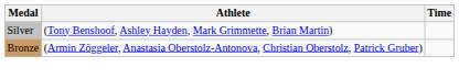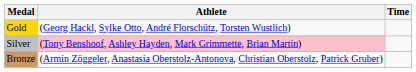 <table class="wikitable">
 <tr>
 <th>Medal</th>
 <th>Athlete</th>
 <th>Time</th>
 </tr>
 <tr>
+<td bgcolor="gold">Gold</td>
+<td> (<a href='#'>Georg Hackl</a>, <a href='#'>Sylke Otto</a>, <a href='#'>André Florschütz</a>, <a href='#'>Torsten Wustlich</a>)</td>
+<td></td>
+</tr>
+<tr>
 <td bgcolor="silver">Silver</td>
-<td> (<a href='#'>Tony Benshoof</a>, <a href='#'>Ashley Hayden</a>, <a href='#'>Mark Grimmette</a>, <a href='#'>Brian Martin</a>)</td>
+<td style="background: pink;"> (<a href='#'>Tony Benshoof</a>, <a href='#'>Ashley Hayden</a>, <a href='#'>Mark Grimmette</a>, <a href='#'>Brian Martin</a>)</td>
 <td></td>
 </tr>
 <tr>
 <td bgcolor="CC9966">Bronze</td>
 <td> (<a href='#'>Armin Zöggeler</a>, <a href='#'>Anastasia Oberstolz-Antonova</a>, <a href='#'>Christian Oberstolz</a>, <a href='#'>Patrick Gruber</a>)</td>
 <td></td>
 </tr>
 </table>
